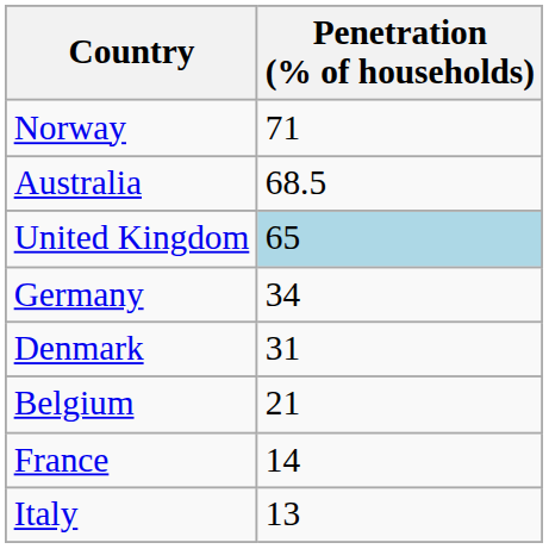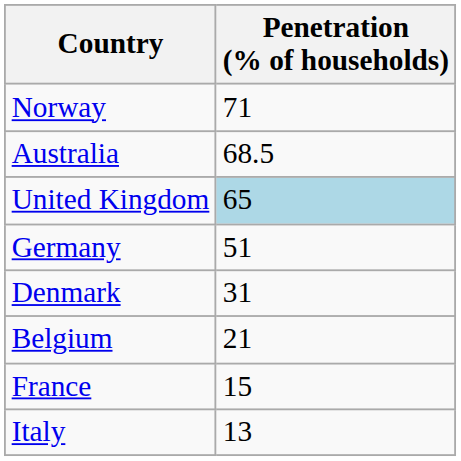 <table class="wikitable collapsible mw-collapsed sortable">
 <tr>
 <th>Country</th>
 <th>Penetration<br>(% of households)</th>
 </tr>
 <tr>
 <td><a href='#'>Norway</a></td>
 <td>71</td>
 </tr>
 <tr>
 <td><a href='#'>Australia</a></td>
 <td>68.5</td>
 </tr>
 <tr>
 <td><a href='#'>United Kingdom</a></td>
 <td style="background: lightblue;">65</td>
 </tr>
 <tr>
 <td><a href='#'>Germany</a></td>
-<td>34</td>
+<td>51</td>
 </tr>
 <tr>
 <td><a href='#'>Denmark</a></td>
 <td>31</td>
 </tr>
 <tr>
 <td><a href='#'>Belgium</a></td>
 <td>21</td>
 </tr>
 <tr>
 <td><a href='#'>France</a></td>
-<td>14</td>
+<td>15</td>
 </tr>
 <tr>
 <td><a href='#'>Italy</a></td>
 <td>13</td>
 </tr>
 </table>
